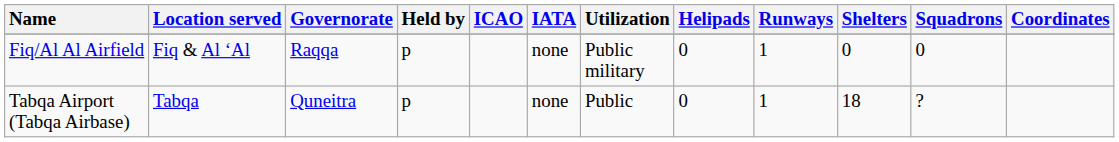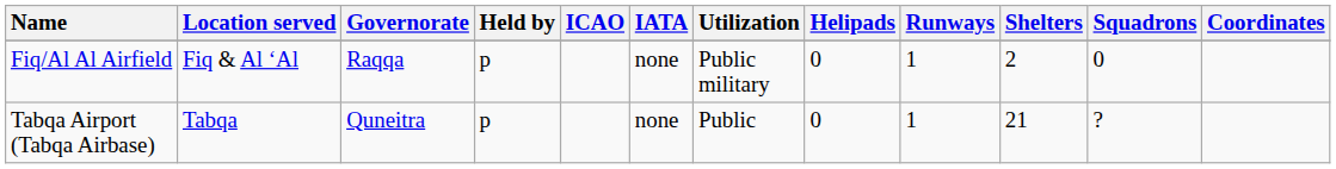 <table class="wikitable sortable">
 <tr valign=baseline>
 <th style="text-align:left;">Name</th>
 <th style="text-align:left;"><a href='#'>Location served</a></th>
 <th style="text-align:left;"><a href='#'>Governorate</a></th>
 <th style="text-align:left;">Held by</th>
 <th style="text-align:left;"><a href='#'>ICAO</a></th>
 <th style="text-align:left;"><a href='#'>IATA</a></th>
 <th style="text-align:left;">Utilization</th>
 <th style="text-align:left;"><a href='#'>Helipads</a></th>
 <th style="text-align:left;"><a href='#'>Runways</a></th>
 <th style="text-align:left;"><a href='#'>Shelters</a></th>
 <th style="text-align:left;"><a href='#'>Squadrons</a></th>
 <th style="text-align:left;"><a href='#'>Coordinates</a></th>
 </tr>
 <tr valign=top>
 </tr>
 <tr valign=top>
 <td><a href='#'>Fiq/Al Al Airfield</a></td>
 <td><a href='#'>Fiq</a> & <a href='#'>Al ‘Al</a></td>
 <td><a href='#'>Raqqa</a></td>
 <td><span>p</span></td>
 <td></td>
 <td>none</td>
 <td>Public<br>military</td>
 <td>0</td>
 <td>1</td>
-<td>0</td>
+<td>2</td>
 <td>0</td>
 <td></td>
 </tr>
 <tr valign=top>
 <td>Tabqa Airport<br>(Tabqa Airbase)</td>
 <td><a href='#'>Tabqa</a></td>
 <td><a href='#'>Quneitra</a></td>
 <td><span>p</span></td>
 <td></td>
 <td>none</td>
 <td>Public</td>
 <td>0</td>
 <td>1</td>
-<td>18</td>
+<td>21</td>
 <td>?</td>
 <td></td>
 </tr>
 </table>
